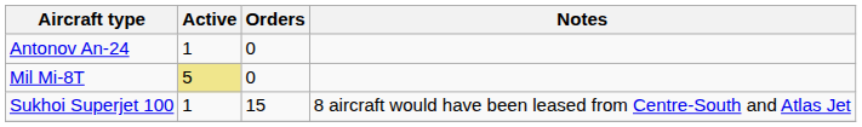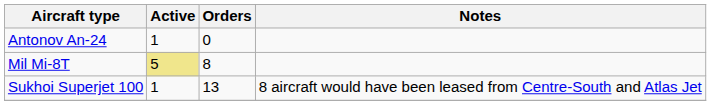 <table class="wikitable sortable">
 <tr>
 <th>Aircraft type</th>
 <th>Active</th>
 <th>Orders</th>
 <th>Notes</th>
 </tr>
 <tr>
 <td><a href='#'>Antonov An-24</a></td>
 <td>1</td>
 <td>0</td>
 <td></td>
 </tr>
 <tr>
 <td><a href='#'>Mil Mi-8T</a></td>
 <td style="background: khaki;">5</td>
-<td>0</td>
+<td>8</td>
 <td></td>
 </tr>
 <tr>
 <td><a href='#'>Sukhoi Superjet 100</a></td>
 <td>1</td>
-<td>15</td>
+<td>13</td>
 <td>8 aircraft would have been leased from <a href='#'>Centre-South</a> and <a href='#'>Atlas Jet</a></td>
 </tr>
 <tr>
 </tr>
 </table>
